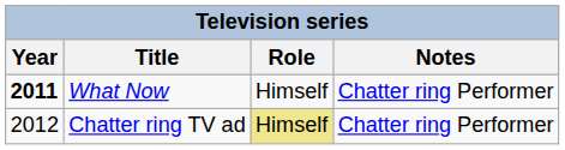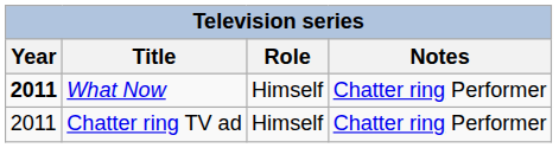 <table class="wikitable sortable">
 <tr style="background:#ccc; text-align:center;">
 <th colspan="4" style="background: LightSteelBlue;">Television series</th>
 </tr>
 <tr style="background:#ccc; text-align:center;">
 <th>Year</th>
 <th>Title</th>
 <th>Role</th>
 <th>Notes</th>
 </tr>
 <tr>
 <td><strong>2011</strong></td>
 <td><em><a href='#'>What Now</a></em></td>
 <td>Himself</td>
 <td><a href='#'>Chatter ring</a> Performer</td>
 </tr>
 <tr>
-<td>2012</td>
+<td>2011</td>
 <td><a href='#'>Chatter ring</a> TV ad</td>
-<td style="background: khaki;">Himself</td>
+<td>Himself</td>
 <td><a href='#'>Chatter ring</a> Performer</td>
 </tr>
 </table>
